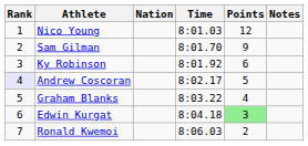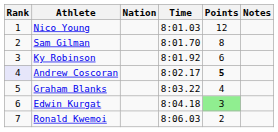 <table class="wikitable mw-datatable sortable" style="text-align:center;">
 <tr>
 <th scope="col" style="width: 10px;">Rank</th>
 <th scope="col">Athlete</th>
 <th scope="col">Nation</th>
 <th scope="col">Time</th>
 <th scope="col">Points</th>
 <th scope="col">Notes</th>
 </tr>
 <tr>
 <td>1</td>
 <td align="left"><a href='#'>Nico Young</a> </td>
 <td align="left"></td>
 <td>8:01.03</td>
 <td>12</td>
 <td></td>
 </tr>
 <tr>
 <td>2</td>
 <td align="left"><a href='#'>Sam Gilman</a> </td>
 <td align="left"></td>
 <td>8:01.70</td>
-<td>9</td>
+<td>8</td>
 <td></td>
 </tr>
 <tr>
 <td>3</td>
 <td align="left"><a href='#'>Ky Robinson</a> </td>
 <td align="left"></td>
 <td>8:01.92</td>
 <td>6</td>
 <td></td>
 </tr>
 <tr>
 <td style="background: lavender;">4</td>
 <td align="left"><a href='#'>Andrew Coscoran</a> </td>
 <td align="left"></td>
 <td>8:02.17</td>
-<td>5</td>
+<td><strong>5</strong></td>
 <td></td>
 </tr>
 <tr>
 <td>5</td>
 <td align="left"><a href='#'>Graham Blanks</a> </td>
 <td align="left"></td>
 <td>8:03.22</td>
 <td>4</td>
 <td></td>
 </tr>
 <tr>
 <td>6</td>
 <td align="left"><a href='#'>Edwin Kurgat</a> </td>
 <td align="left"></td>
 <td>8:04.18</td>
 <td style="background: lightgreen;">3</td>
 <td></td>
 </tr>
 <tr>
 <td>7</td>
 <td align="left"><a href='#'>Ronald Kwemoi</a> </td>
 <td align="left"></td>
 <td>8:06.03</td>
 <td>2</td>
 <td></td>
 </tr>
 </table>
